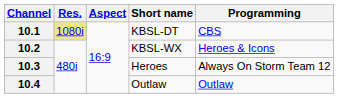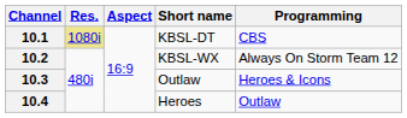 <table class="wikitable">
 <tr>
 <th scope = "col"><a href='#'>Channel</a></th>
 <th scope = "col"><a href='#'>Res.</a></th>
 <th scope = "col"><a href='#'>Aspect</a></th>
 <th scope = "col">Short name</th>
 <th scope = "col">Programming</th>
 </tr>
 <tr>
 <th scope = "row">10.1</th>
 <td style="background: khaki;"><a href='#'>1080i</a></td>
 <td rowspan="4"><a href='#'>16:9</a></td>
 <td>KBSL-DT</td>
 <td><a href='#'>CBS</a></td>
 </tr>
 <tr>
 <th scope = "row">10.2</th>
 <td rowspan="3"><a href='#'>480i</a></td>
 <td>KBSL-WX</td>
+<td>Always On Storm Team 12</td>
+</tr>
+<tr>
+<th scope = "row">10.3</th>
+<td>Outlaw</td>
 <td><a href='#'>Heroes & Icons</a></td>
 </tr>
 <tr>
-<th scope = "row">10.3</th>
+<th scope = "row">10.4</th>
 <td>Heroes</td>
-<td>Always On Storm Team 12</td>
-</tr>
-<tr>
-<th scope = "row">10.4</th>
-<td>Outlaw</td>
 <td><a href='#'>Outlaw</a></td>
 </tr>
 </table>
